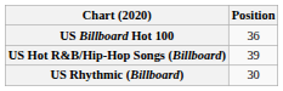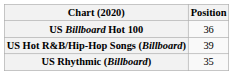 <table class="wikitable sortable plainrowheaders" style="text-align:center">
 <tr>
 <th scope="col">Chart (2020)</th>
 <th scope="col">Position</th>
 </tr>
 <tr>
 <th scope="row">US <em>Billboard</em> Hot 100</th>
 <td>36</td>
 </tr>
 <tr>
 <th scope="row">US Hot R&B/Hip-Hop Songs (<em>Billboard</em>)</th>
 <td>39</td>
 </tr>
 <tr>
 <th scope="row">US Rhythmic (<em>Billboard</em>)</th>
-<td>30</td>
+<td>35</td>
 </tr>
 </table>
